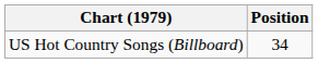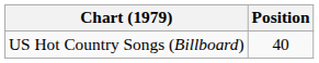 <table class="wikitable">
 <tr>
 <th>Chart (1979)</th>
 <th>Position</th>
 </tr>
 <tr>
 <td>US Hot Country Songs (<em>Billboard</em>)</td>
-<td align="center">34</td>
+<td align="center">40</td>
 </tr>
 </table>
